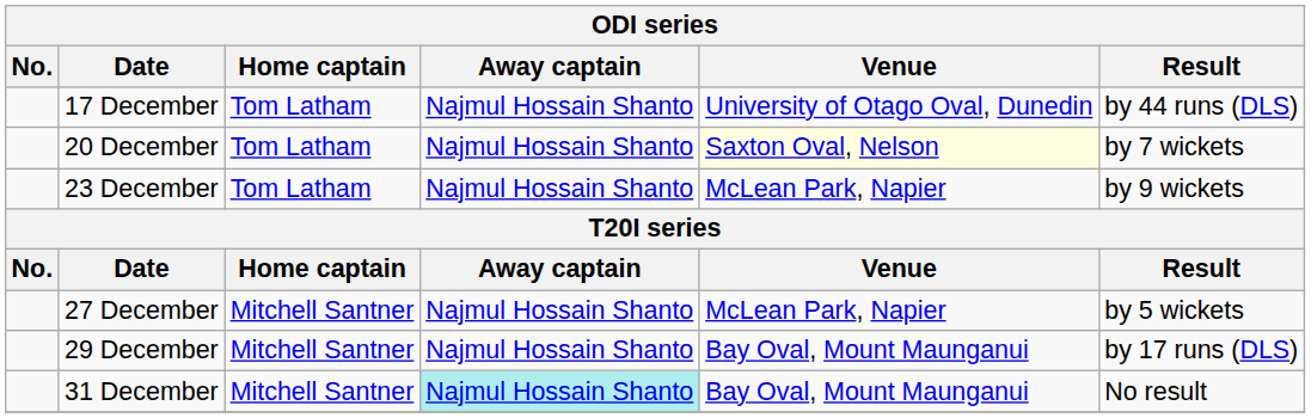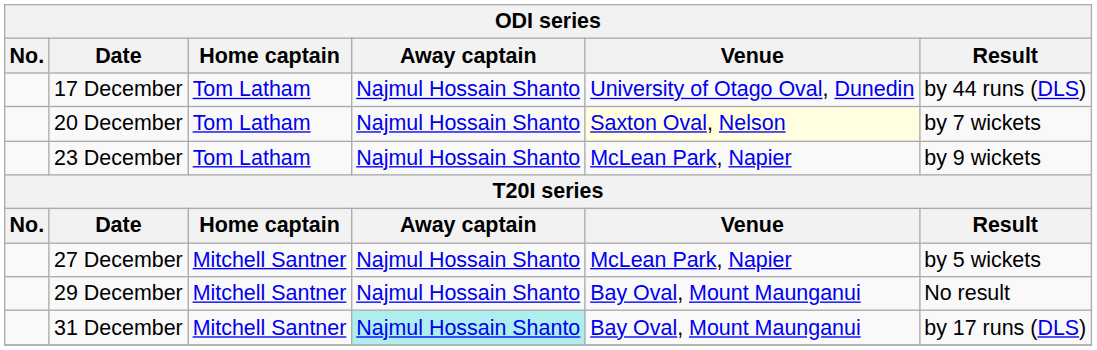 <table class="wikitable">
 <tr>
 <th colspan="9">ODI series</th>
 </tr>
 <tr>
 <th>No.</th>
 <th>Date</th>
 <th>Home captain</th>
 <th>Away captain</th>
 <th>Venue</th>
 <th>Result</th>
 </tr>
 <tr>
 <td></td>
 <td>17 December</td>
 <td><a href='#'>Tom Latham</a></td>
 <td><a href='#'>Najmul Hossain Shanto</a></td>
 <td><a href='#'>University of Otago Oval</a>, <a href='#'>Dunedin</a></td>
 <td> by 44 runs (<a href='#'>DLS</a>)</td>
 </tr>
 <tr>
 <td></td>
 <td>20 December</td>
 <td><a href='#'>Tom Latham</a></td>
 <td><a href='#'>Najmul Hossain Shanto</a></td>
 <td style="background: lightyellow;"><a href='#'>Saxton Oval</a>, <a href='#'>Nelson</a></td>
 <td> by 7 wickets</td>
 </tr>
 <tr>
 <td></td>
 <td>23 December</td>
 <td><a href='#'>Tom Latham</a></td>
 <td><a href='#'>Najmul Hossain Shanto</a></td>
 <td><a href='#'>McLean Park</a>, <a href='#'>Napier</a></td>
 <td> by 9 wickets</td>
 </tr>
 <tr>
 <th colspan="9">T20I series</th>
 </tr>
 <tr>
 <th>No.</th>
 <th>Date</th>
 <th>Home captain</th>
 <th>Away captain</th>
 <th>Venue</th>
 <th>Result</th>
 </tr>
 <tr>
 <td></td>
 <td>27 December</td>
 <td><a href='#'>Mitchell Santner</a></td>
 <td><a href='#'>Najmul Hossain Shanto</a></td>
 <td><a href='#'>McLean Park</a>, <a href='#'>Napier</a></td>
 <td> by 5 wickets</td>
 </tr>
 <tr>
 <td></td>
 <td>29 December</td>
 <td><a href='#'>Mitchell Santner</a></td>
 <td><a href='#'>Najmul Hossain Shanto</a></td>
 <td><a href='#'>Bay Oval</a>, <a href='#'>Mount Maunganui</a></td>
-<td> by 17 runs (<a href='#'>DLS</a>)</td>
+<td>No result</td>
 </tr>
 <tr>
 <td></td>
 <td>31 December</td>
 <td><a href='#'>Mitchell Santner</a></td>
 <td style="background: paleturquoise;"><a href='#'>Najmul Hossain Shanto</a></td>
 <td><a href='#'>Bay Oval</a>, <a href='#'>Mount Maunganui</a></td>
-<td>No result</td>
+<td> by 17 runs (<a href='#'>DLS</a>)</td>
 </tr>
 <tr>
 </tr>
 </table>
